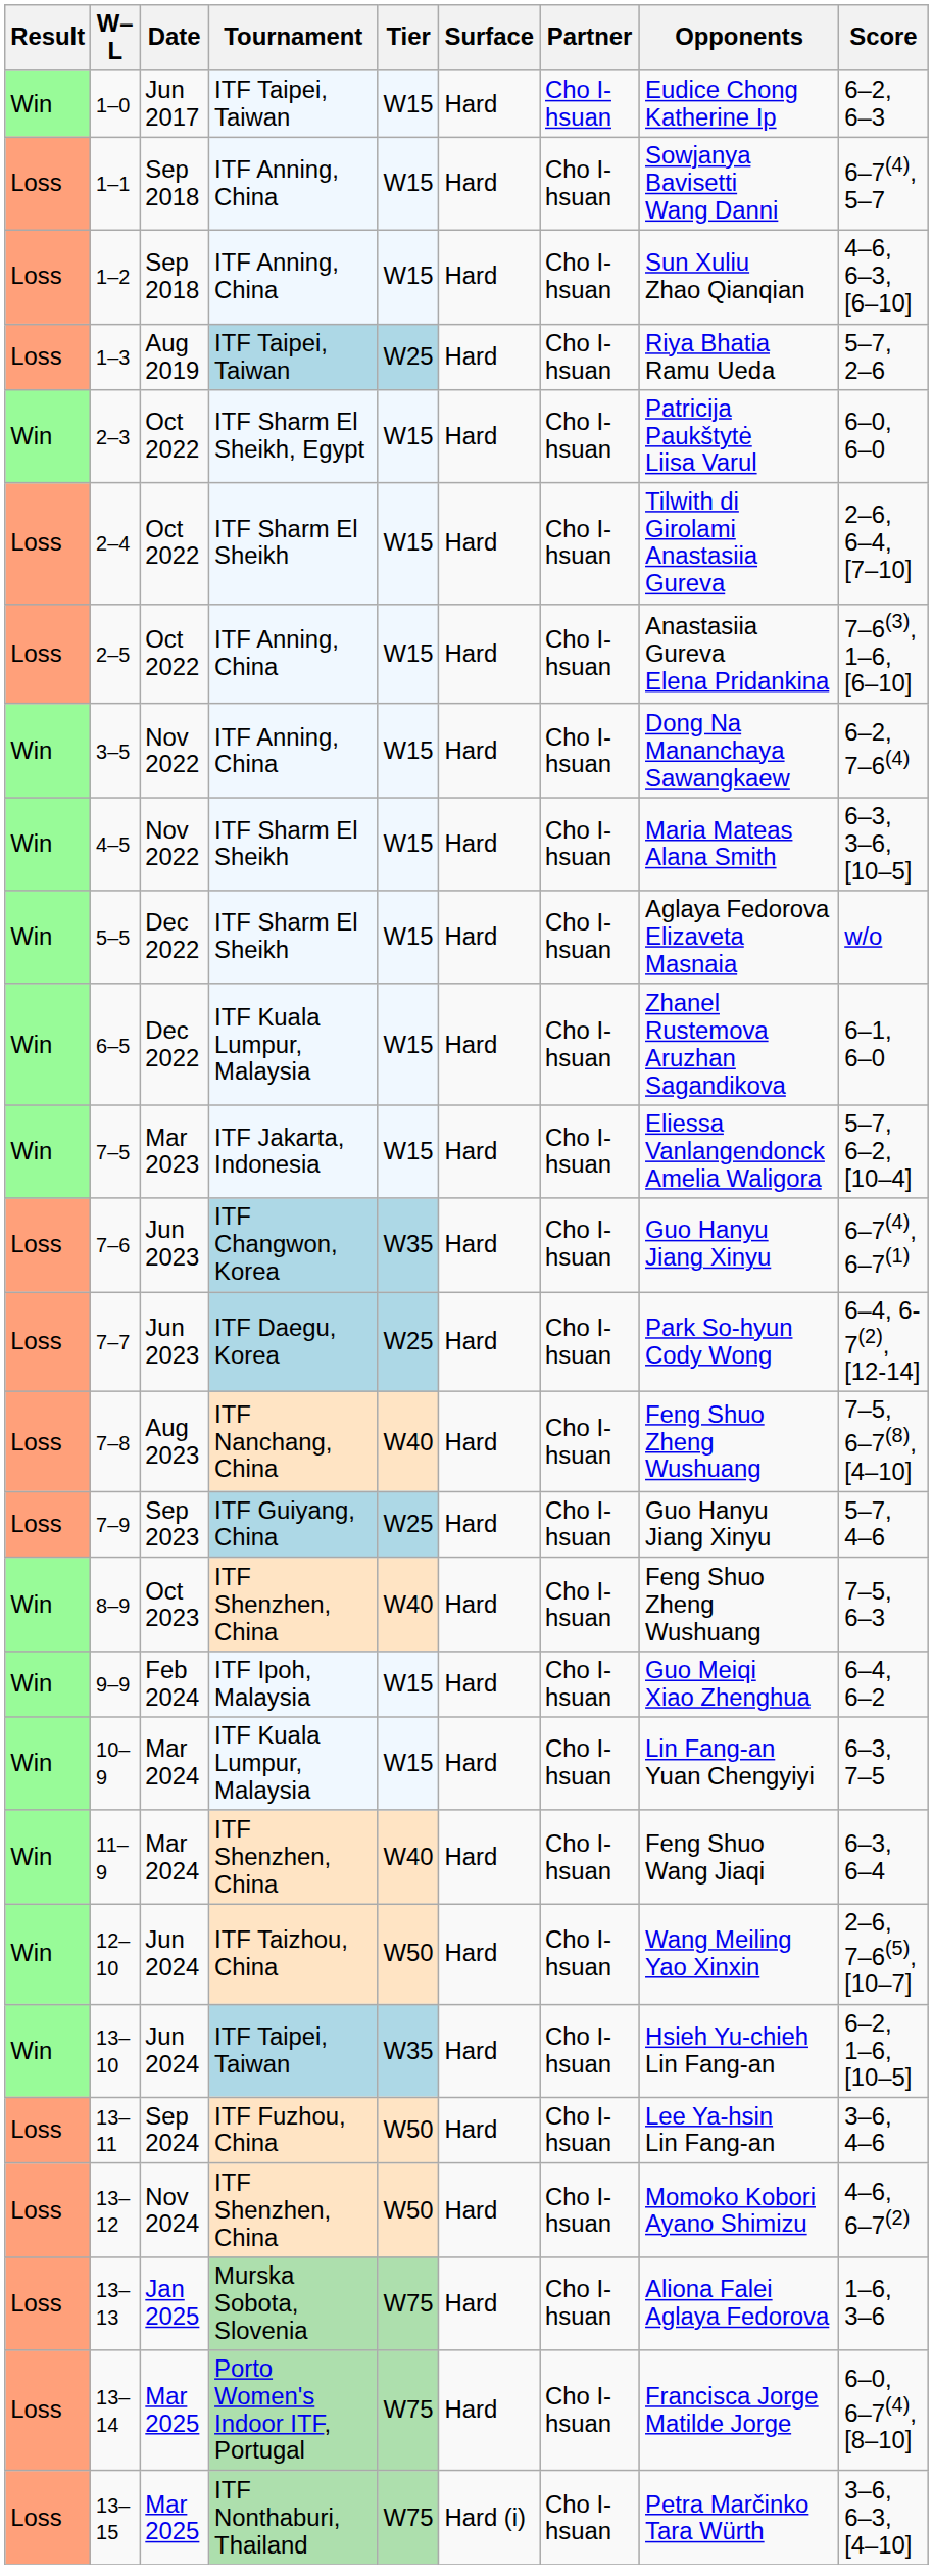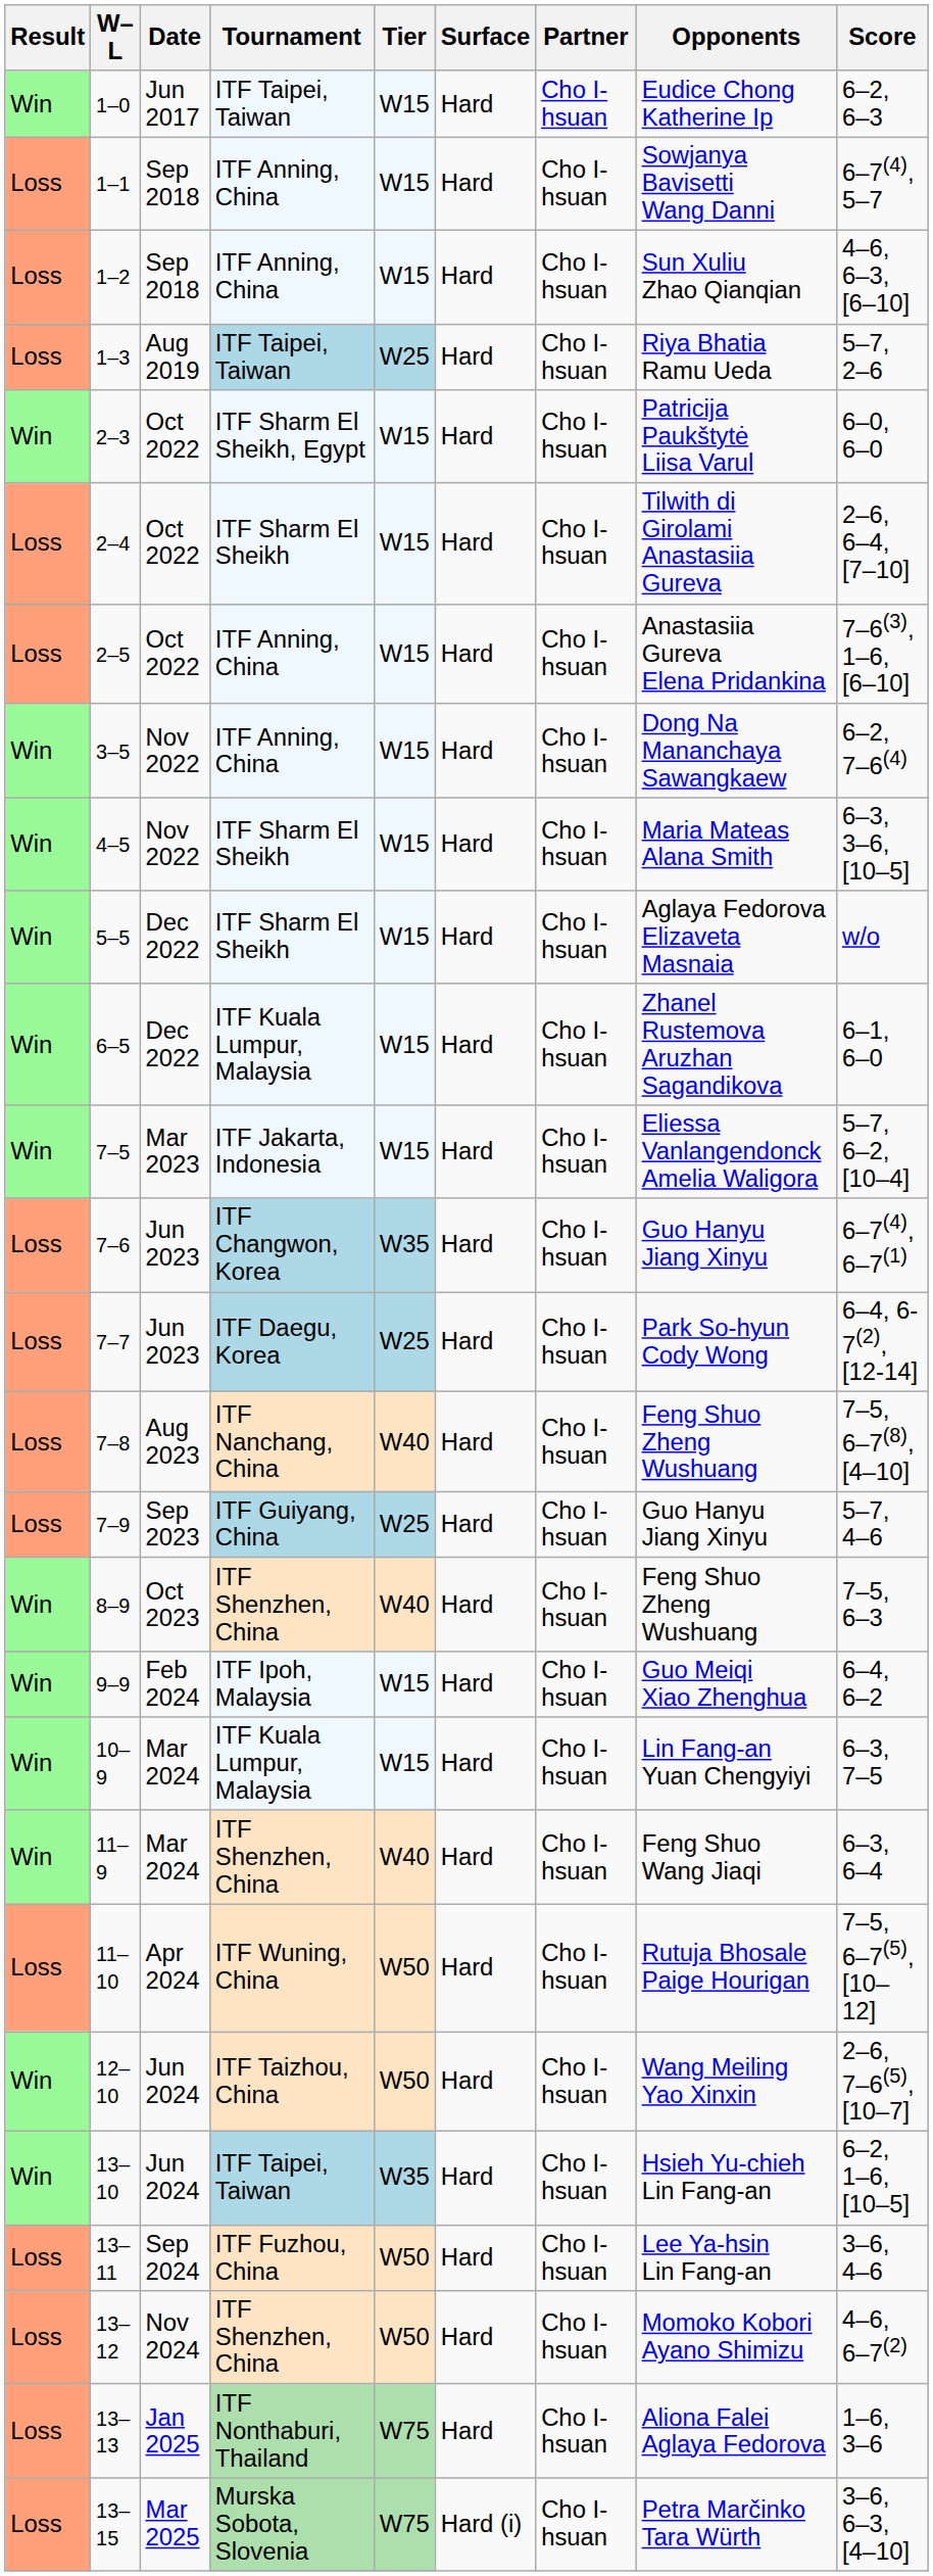 <table class="sortable wikitable">
 <tr>
 <th>Result</th>
 <th class=unsortable>W–L</th>
 <th>Date</th>
 <th>Tournament</th>
 <th>Tier</th>
 <th>Surface</th>
 <th>Partner</th>
 <th>Opponents</th>
 <th class=unsortable>Score</th>
 </tr>
 <tr>
 <td style="background:#98fb98;">Win</td>
 <td><small>1–0</small></td>
 <td>Jun 2017</td>
 <td style="background:#f0f8ff;">ITF Taipei, Taiwan</td>
 <td style="background:#f0f8ff;">W15</td>
 <td>Hard</td>
 <td> <a href='#'>Cho I-hsuan</a></td>
 <td> <a href='#'>Eudice Chong</a> <br>  <a href='#'>Katherine Ip</a></td>
 <td>6–2, 6–3</td>
 </tr>
 <tr>
 <td style="background:#ffa07a;">Loss</td>
 <td><small>1–1</small></td>
 <td>Sep 2018</td>
 <td style="background:#f0f8ff;">ITF Anning, China</td>
 <td style="background:#f0f8ff;">W15</td>
 <td>Hard</td>
 <td> Cho I-hsuan</td>
 <td> <a href='#'>Sowjanya Bavisetti</a> <br>  <a href='#'>Wang Danni</a></td>
 <td>6–7<sup>(4)</sup>, 5–7</td>
 </tr>
 <tr>
 <td style="background:#ffa07a;">Loss</td>
 <td><small>1–2</small></td>
 <td>Sep 2018</td>
 <td style="background:#f0f8ff;">ITF Anning, China</td>
 <td style="background:#f0f8ff;">W15</td>
 <td>Hard</td>
 <td> Cho I-hsuan</td>
 <td> <a href='#'>Sun Xuliu</a> <br>  Zhao Qianqian</td>
 <td>4–6, 6–3, [6–10]</td>
 </tr>
 <tr>
 <td style="background:#ffa07a;">Loss</td>
 <td><small>1–3</small></td>
 <td>Aug 2019</td>
 <td style="background:lightblue;">ITF Taipei, Taiwan</td>
 <td style="background:lightblue;">W25</td>
 <td>Hard</td>
 <td> Cho I-hsuan</td>
 <td> <a href='#'>Riya Bhatia</a> <br>  Ramu Ueda</td>
 <td>5–7, 2–6</td>
 </tr>
 <tr>
 <td style="background:#98fb98;">Win</td>
 <td><small>2–3</small></td>
 <td>Oct 2022</td>
 <td style="background:#f0f8ff;">ITF Sharm El Sheikh, Egypt</td>
 <td style="background:#f0f8ff;">W15</td>
 <td>Hard</td>
 <td> Cho I-hsuan</td>
 <td> <a href='#'>Patricija Paukštytė</a> <br>  <a href='#'>Liisa Varul</a></td>
 <td>6–0, 6–0</td>
 </tr>
 <tr>
 <td style="background:#ffa07a;">Loss</td>
 <td><small>2–4</small></td>
 <td>Oct 2022</td>
 <td style="background:#f0f8ff;">ITF Sharm El Sheikh</td>
 <td style="background:#f0f8ff;">W15</td>
 <td>Hard</td>
 <td> Cho I-hsuan</td>
 <td> <a href='#'>Tilwith di Girolami</a> <br>  <a href='#'>Anastasiia Gureva</a></td>
 <td>2–6, 6–4, [7–10]</td>
 </tr>
 <tr>
 <td style="background:#ffa07a;">Loss</td>
 <td><small>2–5</small></td>
 <td>Oct 2022</td>
 <td style="background:#f0f8ff;">ITF Anning, China</td>
 <td style="background:#f0f8ff;">W15</td>
 <td>Hard</td>
 <td> Cho I-hsuan</td>
 <td> Anastasiia Gureva <br>  <a href='#'>Elena Pridankina</a></td>
 <td>7–6<sup>(3)</sup>, 1–6, [6–10]</td>
 </tr>
 <tr>
 <td style="background:#98fb98;">Win</td>
 <td><small>3–5</small></td>
 <td>Nov 2022</td>
 <td style="background:#f0f8ff;">ITF Anning, China</td>
 <td style="background:#f0f8ff;">W15</td>
 <td>Hard</td>
 <td> Cho I-hsuan</td>
 <td> <a href='#'>Dong Na</a> <br>  <a href='#'>Mananchaya Sawangkaew</a></td>
 <td>6–2, 7–6<sup>(4)</sup></td>
 </tr>
 <tr>
 <td style="background:#98fb98;">Win</td>
 <td><small>4–5</small></td>
 <td>Nov 2022</td>
 <td style="background:#f0f8ff;">ITF Sharm El Sheikh</td>
 <td style="background:#f0f8ff;">W15</td>
 <td>Hard</td>
 <td> Cho I-hsuan</td>
 <td> <a href='#'>Maria Mateas</a> <br>  <a href='#'>Alana Smith</a></td>
 <td>6–3, 3–6, [10–5]</td>
 </tr>
 <tr>
 <td style="background:#98fb98;">Win</td>
 <td><small>5–5</small></td>
 <td>Dec 2022</td>
 <td style="background:#f0f8ff;">ITF Sharm El Sheikh</td>
 <td style="background:#f0f8ff;">W15</td>
 <td>Hard</td>
 <td> Cho I-hsuan</td>
 <td> Aglaya Fedorova <br>  <a href='#'>Elizaveta Masnaia</a></td>
 <td><a href='#'>w/o</a></td>
 </tr>
 <tr>
 <td style="background:#98fb98;">Win</td>
 <td><small>6–5</small></td>
 <td>Dec 2022</td>
 <td style="background:#f0f8ff;">ITF Kuala Lumpur, Malaysia</td>
 <td style="background:#f0f8ff;">W15</td>
 <td>Hard</td>
 <td> Cho I-hsuan</td>
 <td> <a href='#'>Zhanel Rustemova</a> <br>  <a href='#'>Aruzhan Sagandikova</a></td>
 <td>6–1, 6–0</td>
 </tr>
 <tr>
 <td style="background:#98fb98;">Win</td>
 <td><small>7–5</small></td>
 <td>Mar 2023</td>
 <td style="background:#f0f8ff;">ITF Jakarta, Indonesia</td>
 <td style="background:#f0f8ff;">W15</td>
 <td>Hard</td>
 <td> Cho I-hsuan</td>
 <td> <a href='#'>Eliessa Vanlangendonck</a> <br>  <a href='#'>Amelia Waligora</a></td>
 <td>5–7, 6–2, [10–4]</td>
 </tr>
 <tr>
 <td style="background:#ffa07a;">Loss</td>
 <td><small>7–6</small></td>
 <td>Jun 2023</td>
 <td style="background:lightblue;">ITF Changwon, Korea</td>
 <td style="background:lightblue;">W35</td>
 <td>Hard</td>
 <td> Cho I-hsuan</td>
 <td> <a href='#'>Guo Hanyu</a> <br>  <a href='#'>Jiang Xinyu</a></td>
 <td>6–7<sup>(4)</sup>, 6–7<sup>(1)</sup></td>
 </tr>
 <tr>
 <td style="background:#ffa07a;">Loss</td>
 <td><small>7–7</small></td>
 <td>Jun 2023</td>
 <td style="background:lightblue;">ITF Daegu, Korea</td>
 <td style="background:lightblue;">W25</td>
 <td>Hard</td>
 <td> Cho I-hsuan</td>
 <td> <a href='#'>Park So-hyun</a> <br>  <a href='#'>Cody Wong</a></td>
 <td>6–4, 6-7<sup>(2)</sup>, [12-14]</td>
 </tr>
 <tr>
 <td style="background:#ffa07a;">Loss</td>
 <td><small>7–8</small></td>
 <td>Aug 2023</td>
 <td style="background:#ffe4c4;">ITF Nanchang, China</td>
 <td style="background:#ffe4c4;">W40</td>
 <td>Hard</td>
 <td> Cho I-hsuan</td>
 <td> <a href='#'>Feng Shuo</a> <br>  <a href='#'>Zheng Wushuang</a></td>
 <td>7–5, 6–7<sup>(8)</sup>, [4–10]</td>
 </tr>
 <tr>
 <td style="background:#ffa07a;">Loss</td>
 <td><small>7–9</small></td>
 <td>Sep 2023</td>
 <td style="background:lightblue;">ITF Guiyang, China</td>
 <td style="background:lightblue;">W25</td>
 <td>Hard</td>
 <td> Cho I-hsuan</td>
 <td> Guo Hanyu <br>  Jiang Xinyu</td>
 <td>5–7, 4–6</td>
 </tr>
 <tr>
 <td style="background:#98fb98;">Win</td>
 <td><small>8–9</small></td>
 <td>Oct 2023</td>
 <td style="background:#ffe4c4;">ITF Shenzhen, China</td>
 <td style="background:#ffe4c4;">W40</td>
 <td>Hard</td>
 <td> Cho I-hsuan</td>
 <td> Feng Shuo <br>  Zheng Wushuang</td>
 <td>7–5, 6–3</td>
 </tr>
 <tr>
 <td style="background:#98fb98;">Win</td>
 <td><small>9–9</small></td>
 <td>Feb 2024</td>
 <td style="background:#f0f8ff;">ITF Ipoh, Malaysia</td>
 <td style="background:#f0f8ff;">W15</td>
 <td>Hard</td>
 <td> Cho I-hsuan</td>
 <td> <a href='#'>Guo Meiqi</a> <br>  <a href='#'>Xiao Zhenghua</a></td>
 <td>6–4, 6–2</td>
 </tr>
 <tr>
 <td style="background:#98fb98;">Win</td>
 <td><small>10–9</small></td>
 <td>Mar 2024</td>
 <td style="background:#f0f8ff;">ITF Kuala Lumpur, Malaysia</td>
 <td style="background:#f0f8ff;">W15</td>
 <td>Hard</td>
 <td> Cho I-hsuan</td>
 <td> <a href='#'>Lin Fang-an</a> <br>  Yuan Chengyiyi</td>
 <td>6–3, 7–5</td>
 </tr>
 <tr>
 <td style="background:#98fb98;">Win</td>
 <td><small>11–9</small></td>
 <td>Mar 2024</td>
 <td style="background:#ffe4c4;">ITF Shenzhen, China</td>
 <td style="background:#ffe4c4;">W40</td>
 <td>Hard</td>
 <td> Cho I-hsuan</td>
 <td> Feng Shuo <br>  Wang Jiaqi</td>
 <td>6–3, 6–4</td>
 </tr>
 <tr>
+<td style="background:#ffa07a;">Loss</td>
+<td><small>11–10</small></td>
+<td>Apr 2024</td>
+<td style="background:#ffe4c4;">ITF Wuning, China</td>
+<td style="background:#ffe4c4;">W50</td>
+<td>Hard</td>
+<td> Cho I-hsuan</td>
+<td> <a href='#'>Rutuja Bhosale</a> <br>  <a href='#'>Paige Hourigan</a></td>
+<td>7–5, 6–7<sup>(5)</sup>, [10–12]</td>
+</tr>
+<tr>
 <td style="background:#98fb98;">Win</td>
 <td><small>12–10</small></td>
 <td>Jun 2024</td>
 <td style="background:#ffe4c4;">ITF Taizhou, China</td>
 <td style="background:#ffe4c4;">W50</td>
 <td>Hard</td>
 <td> Cho I-hsuan</td>
 <td> <a href='#'>Wang Meiling</a> <br>  <a href='#'>Yao Xinxin</a></td>
 <td>2–6, 7–6<sup>(5)</sup>, [10–7]</td>
 </tr>
 <tr>
 <td style="background:#98fb98;">Win</td>
 <td><small>13–10</small></td>
 <td>Jun 2024</td>
 <td style="background:lightblue;">ITF Taipei, Taiwan</td>
 <td style="background:lightblue;">W35</td>
 <td>Hard</td>
 <td> Cho I-hsuan</td>
 <td> <a href='#'>Hsieh Yu-chieh</a> <br>  Lin Fang-an</td>
 <td>6–2, 1–6, [10–5]</td>
 </tr>
 <tr>
 <td style="background:#ffa07a;">Loss</td>
 <td><small>13–11</small></td>
 <td>Sep 2024</td>
 <td style="background:#ffe4c4;">ITF Fuzhou, China</td>
 <td style="background:#ffe4c4;">W50</td>
 <td>Hard</td>
 <td> Cho I-hsuan</td>
 <td> <a href='#'>Lee Ya-hsin</a> <br>  Lin Fang-an</td>
 <td>3–6, 4–6</td>
 </tr>
 <tr>
 <td style="background:#ffa07a;">Loss</td>
 <td><small>13–12</small></td>
 <td>Nov 2024</td>
 <td style="background:#ffe4c4;">ITF Shenzhen, China</td>
 <td style="background:#ffe4c4;">W50</td>
 <td>Hard</td>
 <td> Cho I-hsuan</td>
 <td> <a href='#'>Momoko Kobori</a> <br>  <a href='#'>Ayano Shimizu</a></td>
 <td>4–6, 6–7<sup>(2)</sup></td>
 </tr>
 <tr>
 <td style="background:#ffa07a;">Loss</td>
 <td><small>13–13</small></td>
 <td><a href='#'>Jan 2025</a></td>
-<td style="background:#addfad;">Murska Sobota, Slovenia</td>
+<td style="background:#addfad;">ITF Nonthaburi, Thailand</td>
 <td style="background:#addfad;">W75</td>
 <td>Hard</td>
 <td> Cho I-hsuan</td>
 <td> <a href='#'>Aliona Falei</a> <br>  <a href='#'>Aglaya Fedorova</a></td>
 <td>1–6, 3–6</td>
 </tr>
 <tr>
 <td style="background:#ffa07a;">Loss</td>
-<td><small>13–14</small></td>
-<td><a href='#'>Mar 2025</a></td>
-<td style="background:#addfad;"><a href='#'>Porto Women's Indoor ITF</a>, Portugal</td>
-<td style="background:#addfad;">W75</td>
-<td>Hard</td>
-<td> Cho I-hsuan</td>
-<td> <a href='#'>Francisca Jorge</a> <br>  <a href='#'>Matilde Jorge</a></td>
-<td>6–0, 6–7<sup>(4)</sup>, [8–10]</td>
-</tr>
-<tr>
-<td style="background:#ffa07a;">Loss</td>
 <td><small>13–15</small></td>
 <td><a href='#'>Mar 2025</a></td>
-<td style="background:#addfad;">ITF Nonthaburi, Thailand</td>
+<td style="background:#addfad;">Murska Sobota, Slovenia</td>
 <td style="background:#addfad;">W75</td>
 <td>Hard (i)</td>
 <td> Cho I-hsuan</td>
 <td> <a href='#'>Petra Marčinko</a> <br>  <a href='#'>Tara Würth</a></td>
 <td>3–6, 6–3, [4–10]</td>
 </tr>
 </table>
